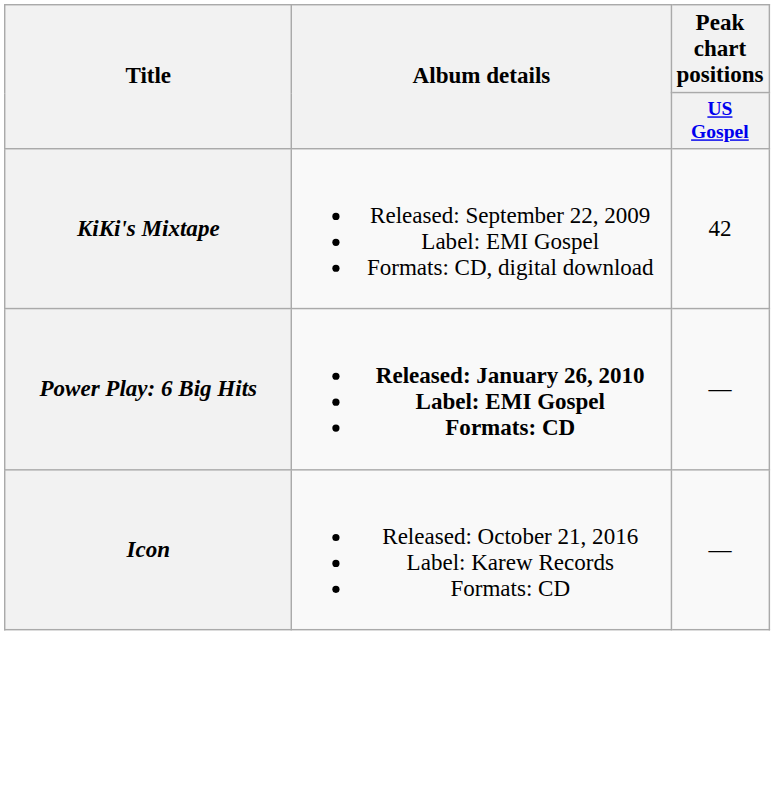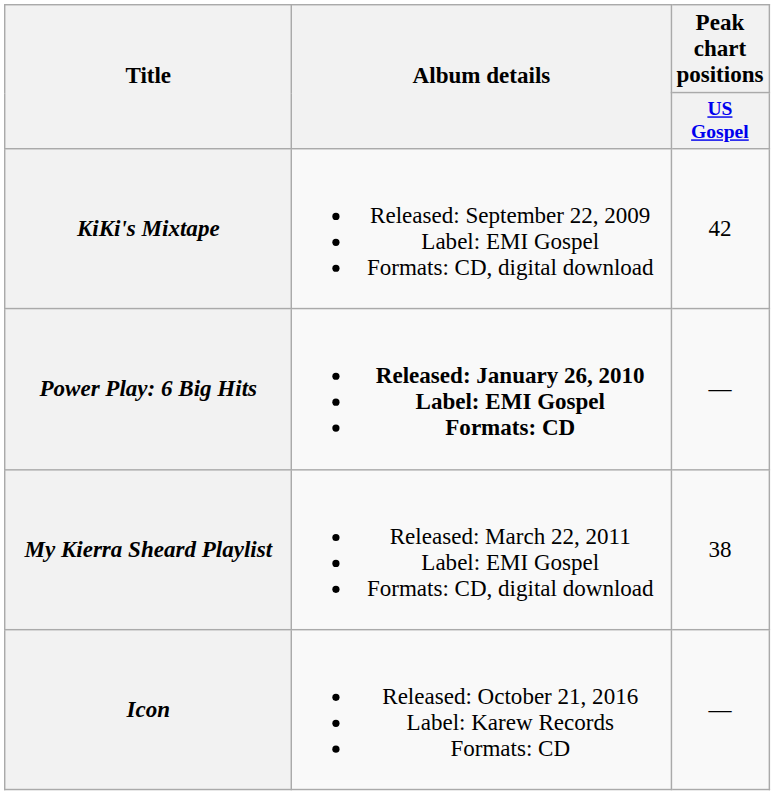 <table class="wikitable plainrowheaders" style="text-align:center;" border="1">
 <tr>
 <th scope="col" rowspan="2" style="width:12em;">Title</th>
 <th scope="col" rowspan="2" style="width:16em;">Album details</th>
 <th scope="col" colspan="1">Peak chart positions</th>
 </tr>
 <tr>
 <th scope="col" style="width:4em;font-size:85%;"><a href='#'>US<br>Gospel</a><br></th>
 </tr>
 <tr>
 <th scope="row"><em>KiKi's Mixtape</em></th>
 <td><br><ul><li>Released: September 22, 2009</li><li>Label: EMI Gospel</li><li>Formats: CD, digital download</li></ul></td>
 <td>42</td>
 </tr>
 <tr>
 <th scope="row"><em>Power Play: 6 Big Hits</em></th>
 <td><strong><br><ul><li>Released: January 26, 2010</li><li>Label: EMI Gospel</li><li>Formats: CD</li></ul></strong></td>
 <td>—</td>
 </tr>
 <tr>
+<th scope="row"><em>My Kierra Sheard Playlist</em></th>
+<td><br><ul><li>Released: March 22, 2011</li><li>Label: EMI Gospel</li><li>Formats: CD, digital download</li></ul></td>
+<td>38</td>
+</tr>
+<tr>
 <th scope="row"><em>Icon</em></th>
 <td><br><ul><li>Released: October 21, 2016</li><li>Label: Karew Records</li><li>Formats: CD</li></ul></td>
 <td>—</td>
 </tr>
 </table>
